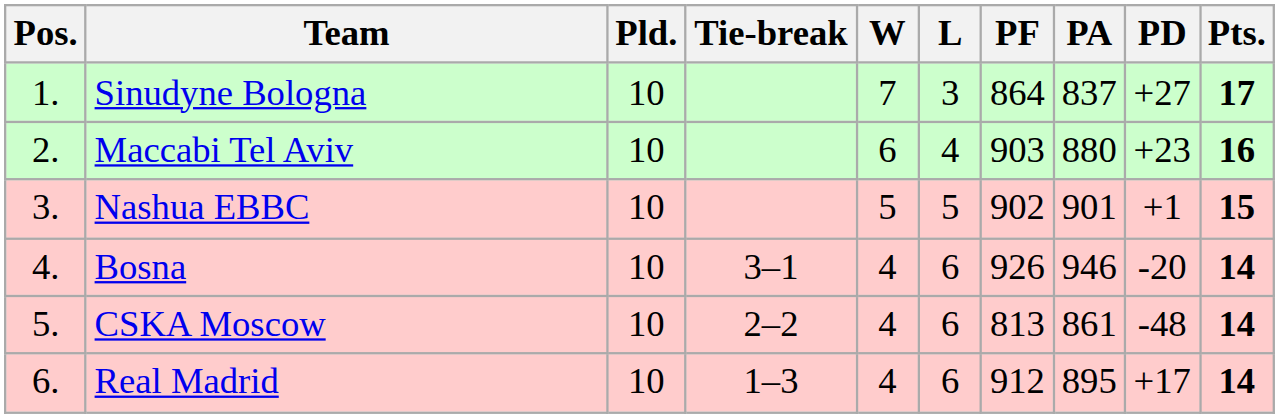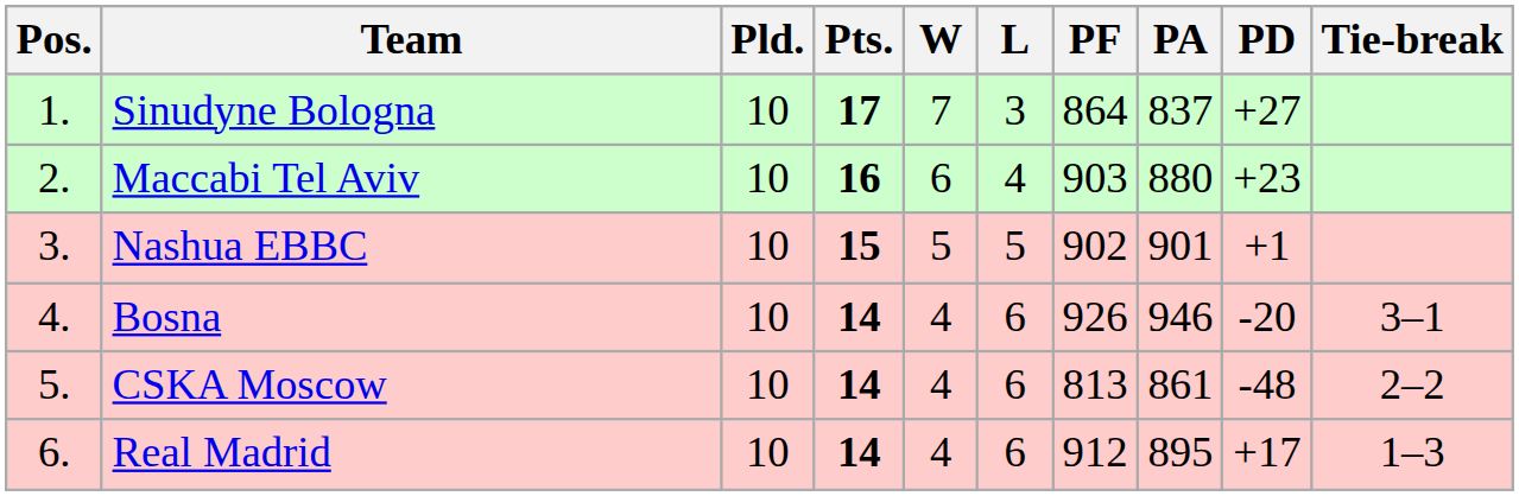 <table class="wikitable" style="text-align:center">
 <tr>
 <th width=15>Pos.</th>
 <th width=220>Team</th>
 <th width=20>Pld.</th>
-<th>Tie-break</th>
+<th width=20>Pts.</th>
 <th width=20>W</th>
 <th width=20>L</th>
 <th width=20>PF</th>
 <th width=20>PA</th>
 <th width=20>PD</th>
-<th width=20>Pts.</th>
+<th>Tie-break</th>
 </tr>
 <tr style="background: #ccffcc;">
 <td>1.</td>
 <td align=left> <a href='#'>Sinudyne Bologna</a></td>
 <td>10</td>
-<td></td>
+<td><strong>17</strong></td>
 <td>7</td>
 <td>3</td>
 <td>864</td>
 <td>837</td>
 <td>+27</td>
-<td><strong>17</strong></td>
+<td></td>
 </tr>
 <tr style="background: #ccffcc;">
 <td>2.</td>
 <td align=left> <a href='#'>Maccabi Tel Aviv</a></td>
 <td>10</td>
-<td></td>
+<td><strong>16</strong></td>
 <td>6</td>
 <td>4</td>
 <td>903</td>
 <td>880</td>
 <td>+23</td>
-<td><strong>16</strong></td>
+<td></td>
 </tr>
 <tr style="background: #ffcccc;">
 <td>3.</td>
 <td align=left> <a href='#'>Nashua EBBC</a></td>
 <td>10</td>
-<td></td>
+<td><strong>15</strong></td>
 <td>5</td>
 <td>5</td>
 <td>902</td>
 <td>901</td>
 <td>+1</td>
-<td><strong>15</strong></td>
+<td></td>
 </tr>
 <tr style="background: #ffcccc;">
 <td>4.</td>
 <td align=left> <a href='#'>Bosna</a></td>
 <td>10</td>
-<td>3–1</td>
+<td><strong>14</strong></td>
 <td>4</td>
 <td>6</td>
 <td>926</td>
 <td>946</td>
 <td>-20</td>
-<td><strong>14</strong></td>
+<td>3–1</td>
 </tr>
 <tr style="background: #ffcccc;">
 <td>5.</td>
 <td align=left> <a href='#'>CSKA Moscow</a></td>
 <td>10</td>
-<td>2–2</td>
+<td><strong>14</strong></td>
 <td>4</td>
 <td>6</td>
 <td>813</td>
 <td>861</td>
 <td>-48</td>
-<td><strong>14</strong></td>
+<td>2–2</td>
 </tr>
 <tr style="background: #ffcccc;">
 <td>6.</td>
 <td align=left> <a href='#'>Real Madrid</a></td>
 <td>10</td>
-<td>1–3</td>
+<td><strong>14</strong></td>
 <td>4</td>
 <td>6</td>
 <td>912</td>
 <td>895</td>
 <td>+17</td>
-<td><strong>14</strong></td>
+<td>1–3</td>
 </tr>
 </table>
